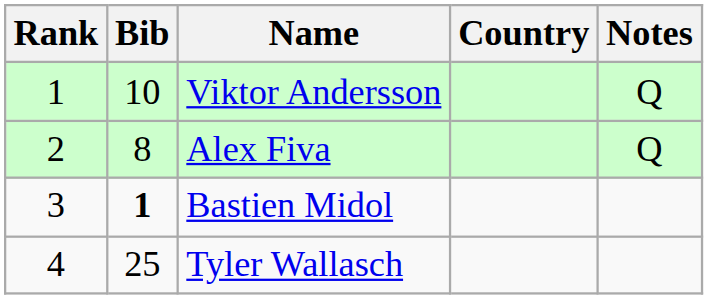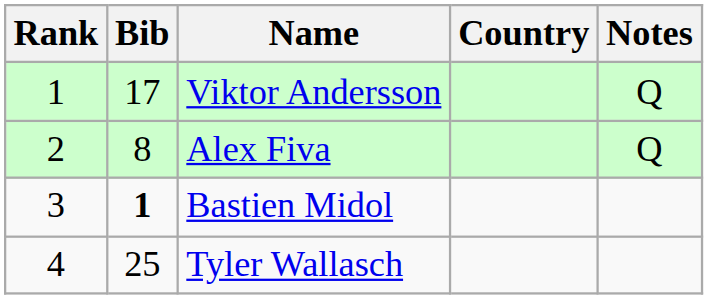 <table class="wikitable" style="text-align:center;">
 <tr>
 <th>Rank</th>
 <th>Bib</th>
 <th>Name</th>
 <th>Country</th>
 <th>Notes</th>
 </tr>
 <tr bgcolor=ccffcc>
 <td>1</td>
-<td>10</td>
+<td>17</td>
 <td align=left><a href='#'>Viktor Andersson</a></td>
 <td align=left></td>
 <td>Q</td>
 </tr>
 <tr bgcolor=ccffcc>
 <td>2</td>
 <td>8</td>
 <td align=left><a href='#'>Alex Fiva</a></td>
 <td align=left></td>
 <td>Q</td>
 </tr>
 <tr>
 <td>3</td>
 <td><strong>1</strong></td>
 <td align=left><a href='#'>Bastien Midol</a></td>
 <td align=left></td>
 <td></td>
 </tr>
 <tr>
 <td>4</td>
 <td>25</td>
 <td align=left><a href='#'>Tyler Wallasch</a></td>
 <td align=left></td>
 <td></td>
 </tr>
 </table>
